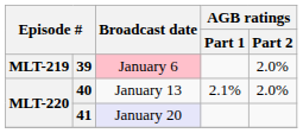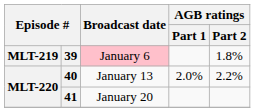 <table class=wikitable style="text-align:center">
 <tr>
 <th colspan="2" rowspan="2">Episode #</th>
 <th rowspan="2">Broadcast date</th>
 <th colspan="2">AGB ratings</th>
 </tr>
 <tr>
 <th>Part 1</th>
 <th>Part 2</th>
 </tr>
 <tr>
 <th>MLT-219</th>
 <th>39</th>
 <td style="background: pink;">January 6</td>
 <td></td>
-<td>2.0%</td>
+<td>1.8%</td>
 </tr>
 <tr>
 <th rowspan="2">MLT-220</th>
 <th>40</th>
 <td>January 13</td>
-<td>2.1%</td>
 <td>2.0%</td>
+<td>2.2%</td>
 </tr>
 <tr>
 <th>41</th>
-<td style="background: lavender;">January 20</td>
+<td>January 20</td>
 <td></td>
 <td></td>
 </tr>
 <tr>
 </tr>
 </table>
